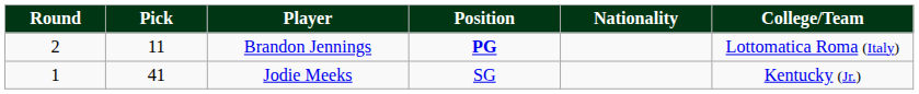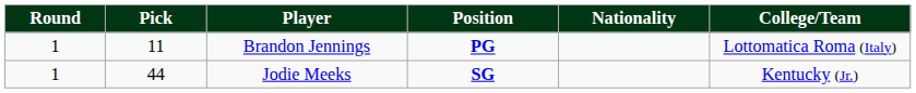 <table class="wikitable sortable sortable">
 <tr>
 <th style="background:#003614; color:white" width="10%">Round</th>
 <th style="background:#003614; color:white" width="10%">Pick</th>
 <th style="background:#003614; color:white" width="20%">Player</th>
 <th style="background:#003614; color:white" width="15%">Position</th>
 <th style="background:#003614; color:white" width="15%">Nationality</th>
 <th style="background:#003614; color:white" width="20%">College/Team</th>
 </tr>
 <tr style="text-align: center">
-<td>2</td>
+<td>1</td>
 <td>11</td>
 <td><a href='#'>Brandon Jennings</a></td>
 <td><strong><a href='#'>PG</a></strong></td>
 <td></td>
 <td><a href='#'>Lottomatica Roma</a> <small>(<a href='#'>Italy</a>)</small></td>
 </tr>
 <tr style="text-align: center">
 <td>1</td>
-<td>41</td>
+<td>44</td>
 <td><a href='#'>Jodie Meeks</a></td>
-<td><a href='#'>SG</a></td>
+<td><strong><a href='#'>SG</a></strong></td>
 <td></td>
 <td><a href='#'>Kentucky</a> <small>(<a href='#'>Jr.</a>)</small></td>
 </tr>
 </table>
